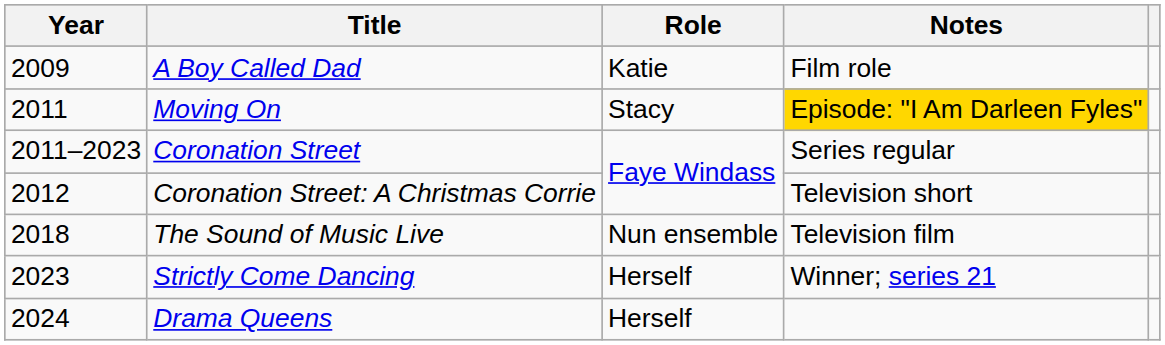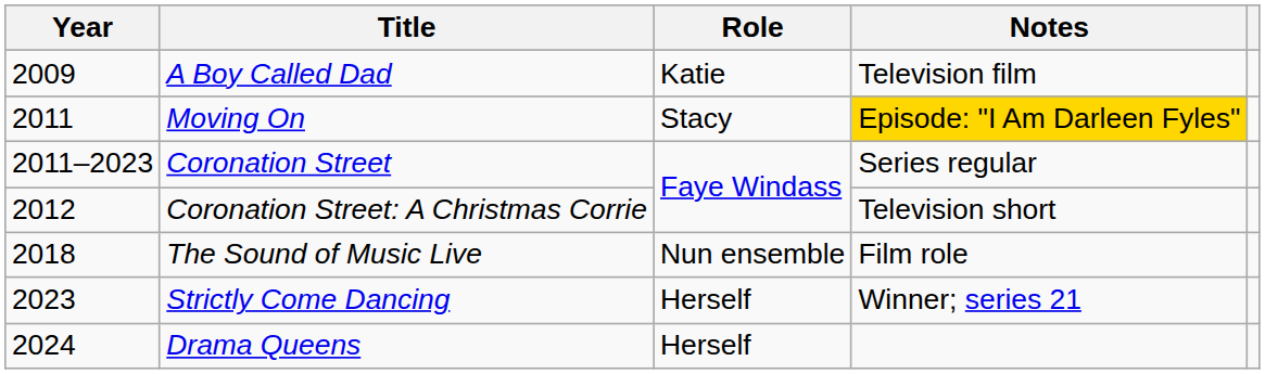 <table class="wikitable plainrowheaders sortable">
 <tr>
 <th scope="col">Year</th>
 <th scope="col">Title</th>
 <th scope="col">Role</th>
 <th class="unsortable">Notes</th>
 <th></th>
 </tr>
 <tr>
 <td>2009</td>
 <td><em><a href='#'>A Boy Called Dad</a></em></td>
 <td>Katie</td>
-<td>Film role</td>
+<td>Television film</td>
 <td align="center"></td>
 </tr>
 <tr>
 <td>2011</td>
 <td><em><a href='#'>Moving On</a></em></td>
 <td>Stacy</td>
 <td style="background: gold;">Episode: "I Am Darleen Fyles"</td>
 <td align="center"></td>
 </tr>
 <tr>
 <td>2011–2023</td>
 <td><em><a href='#'>Coronation Street</a></em></td>
 <td rowspan="2"><a href='#'>Faye Windass</a></td>
 <td>Series regular</td>
 <td align="center"></td>
 </tr>
 <tr>
 <td>2012</td>
 <td><em>Coronation Street: A Christmas Corrie</em></td>
 <td>Television short</td>
 <td align="center"></td>
 </tr>
 <tr>
 <td>2018</td>
 <td><em>The Sound of Music Live</em></td>
 <td>Nun ensemble</td>
-<td>Television film</td>
+<td>Film role</td>
 <td align="center"></td>
 </tr>
 <tr>
 <td>2023</td>
 <td><em><a href='#'>Strictly Come Dancing</a></em></td>
 <td>Herself</td>
 <td>Winner; <a href='#'>series 21</a></td>
 <td align="center"></td>
 </tr>
 <tr>
 <td>2024</td>
 <td><a href='#'><em>Drama Queens</em></a></td>
 <td>Herself</td>
 <td></td>
 <td align="center"></td>
 </tr>
 </table>
